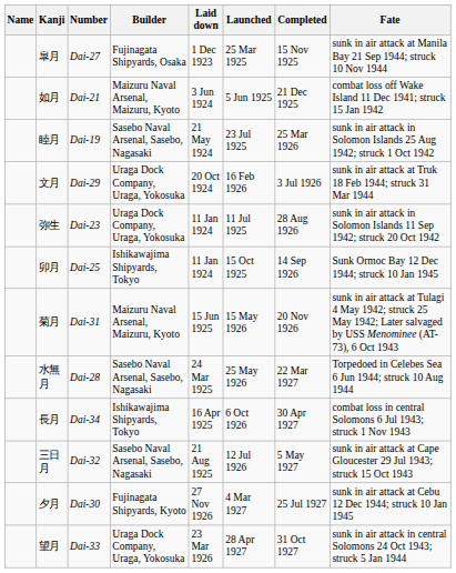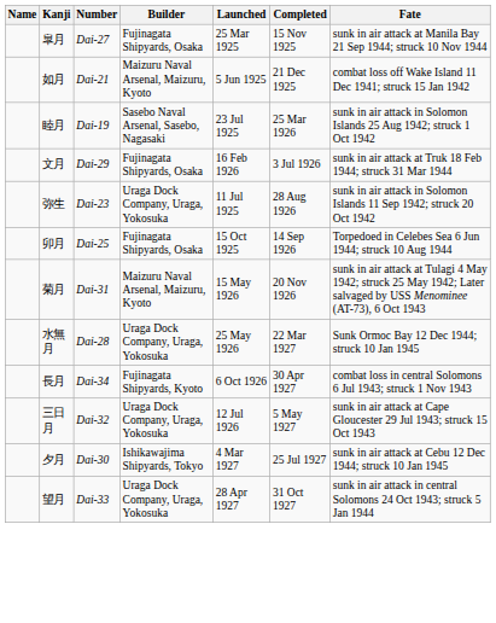 <table class="wikitable" style="font-size:90%;">
 <tr>
 <th>Name</th>
 <th>Kanji</th>
 <th>Number</th>
 <th>Builder</th>
-<th>Laid down</th>
 <th>Launched</th>
 <th>Completed</th>
 <th>Fate</th>
 </tr>
 <tr>
 <td></td>
 <td>皐月</td>
 <td><em>Dai-27</em></td>
 <td>Fujinagata Shipyards, Osaka</td>
-<td>1 Dec 1923</td>
 <td>25 Mar 1925</td>
 <td>15 Nov 1925</td>
 <td>sunk in air attack at Manila Bay  21 Sep 1944; struck 10 Nov 1944</td>
 </tr>
 <tr>
 <td></td>
 <td>如月</td>
 <td><em>Dai-21</em></td>
 <td>Maizuru Naval Arsenal, Maizuru, Kyoto</td>
-<td>3 Jun 1924</td>
 <td>5 Jun 1925</td>
 <td>21 Dec 1925</td>
 <td>combat loss off Wake Island  11 Dec 1941; struck 15 Jan 1942</td>
 </tr>
 <tr>
 <td></td>
 <td>睦月</td>
 <td><em>Dai-19</em></td>
 <td>Sasebo Naval Arsenal, Sasebo, Nagasaki</td>
-<td>21 May 1924</td>
 <td>23 Jul 1925</td>
 <td>25 Mar 1926</td>
 <td>sunk in air attack in Solomon Islands  25 Aug 1942; struck 1 Oct 1942</td>
 </tr>
 <tr>
 <td></td>
 <td>文月</td>
 <td><em>Dai-29</em></td>
-<td>Uraga Dock Company, Uraga, Yokosuka</td>
-<td>20 Oct 1924</td>
+<td>Fujinagata Shipyards, Osaka</td>
 <td>16 Feb 1926</td>
 <td>3 Jul 1926</td>
 <td>sunk in air attack at Truk  18 Feb 1944; struck 31 Mar 1944</td>
 </tr>
 <tr>
 <td></td>
 <td>弥生</td>
 <td><em>Dai-23</em></td>
 <td>Uraga Dock Company, Uraga, Yokosuka</td>
-<td>11 Jan 1924</td>
 <td>11 Jul 1925</td>
 <td>28 Aug 1926</td>
 <td>sunk in air attack in Solomon Islands  11 Sep 1942; struck 20 Oct 1942</td>
 </tr>
 <tr>
 <td></td>
 <td>卯月</td>
 <td><em>Dai-25</em></td>
-<td>Ishikawajima Shipyards, Tokyo</td>
-<td>11 Jan 1924</td>
+<td>Fujinagata Shipyards, Osaka</td>
 <td>15 Oct 1925</td>
 <td>14 Sep 1926</td>
-<td>Sunk Ormoc Bay  12 Dec 1944; struck 10 Jan 1945</td>
+<td>Torpedoed in Celebes Sea  6 Jun 1944; struck 10 Aug 1944</td>
 </tr>
 <tr>
 <td></td>
 <td>菊月</td>
 <td><em>Dai-31</em></td>
 <td>Maizuru Naval Arsenal, Maizuru, Kyoto</td>
-<td>15 Jun 1925</td>
 <td>15 May 1926</td>
 <td>20 Nov 1926</td>
 <td>sunk in air attack at Tulagi  4 May 1942; struck 25 May 1942; Later salvaged by USS <em>Menominee</em> (AT-73), 6 Oct 1943</td>
 </tr>
 <tr>
 <td></td>
 <td>水無月</td>
 <td><em>Dai-28</em></td>
-<td>Sasebo Naval Arsenal, Sasebo, Nagasaki</td>
-<td>24 Mar 1925</td>
+<td>Uraga Dock Company, Uraga, Yokosuka</td>
 <td>25 May 1926</td>
 <td>22 Mar 1927</td>
-<td>Torpedoed in Celebes Sea  6 Jun 1944; struck 10 Aug 1944</td>
+<td>Sunk Ormoc Bay  12 Dec 1944; struck 10 Jan 1945</td>
 </tr>
 <tr>
 <td></td>
 <td>長月</td>
 <td><em>Dai-34</em></td>
-<td>Ishikawajima Shipyards, Tokyo</td>
-<td>16 Apr 1925</td>
+<td>Fujinagata Shipyards, Kyoto</td>
 <td>6 Oct 1926</td>
 <td>30 Apr 1927</td>
 <td>combat loss in central Solomons  6 Jul 1943; struck 1 Nov 1943</td>
 </tr>
 <tr>
 <td></td>
 <td>三日月</td>
 <td><em>Dai-32</em></td>
-<td>Sasebo Naval Arsenal, Sasebo, Nagasaki</td>
-<td>21 Aug 1925</td>
+<td>Uraga Dock Company, Uraga, Yokosuka</td>
 <td>12 Jul 1926</td>
 <td>5 May 1927</td>
 <td>sunk in air attack at Cape Gloucester  29 Jul 1943; struck 15 Oct 1943</td>
 </tr>
 <tr>
 <td></td>
 <td>夕月</td>
 <td><em>Dai-30</em></td>
-<td>Fujinagata Shipyards, Kyoto</td>
-<td>27 Nov 1926</td>
+<td>Ishikawajima Shipyards, Tokyo</td>
 <td>4 Mar 1927</td>
 <td>25 Jul 1927</td>
 <td>sunk in air attack at Cebu  12 Dec 1944; struck 10 Jan 1945</td>
 </tr>
 <tr>
 <td></td>
 <td>望月</td>
 <td><em>Dai-33</em></td>
 <td>Uraga Dock Company, Uraga, Yokosuka</td>
-<td>23 Mar 1926</td>
 <td>28 Apr 1927</td>
 <td>31 Oct 1927</td>
 <td>sunk in air attack in central Solomons  24 Oct 1943; struck 5 Jan 1944</td>
 </tr>
 </table>
